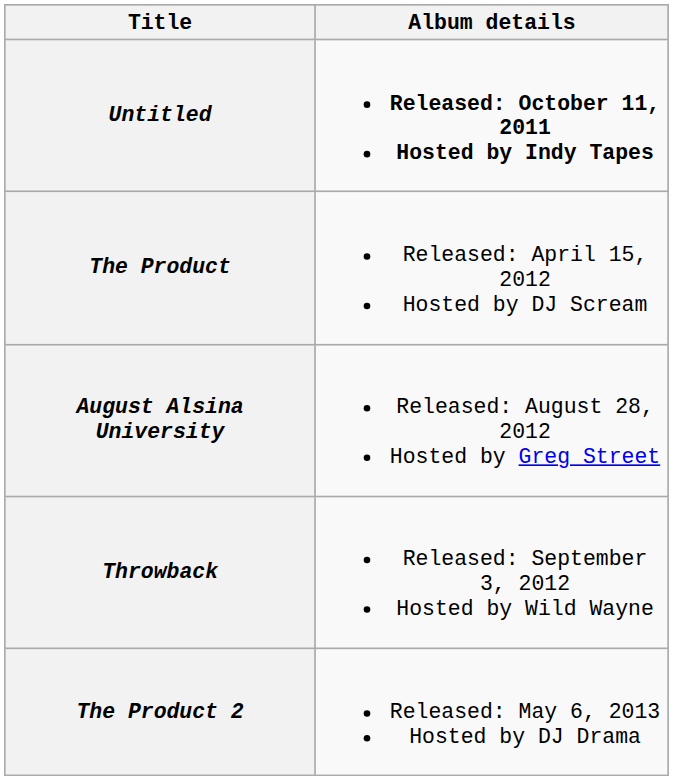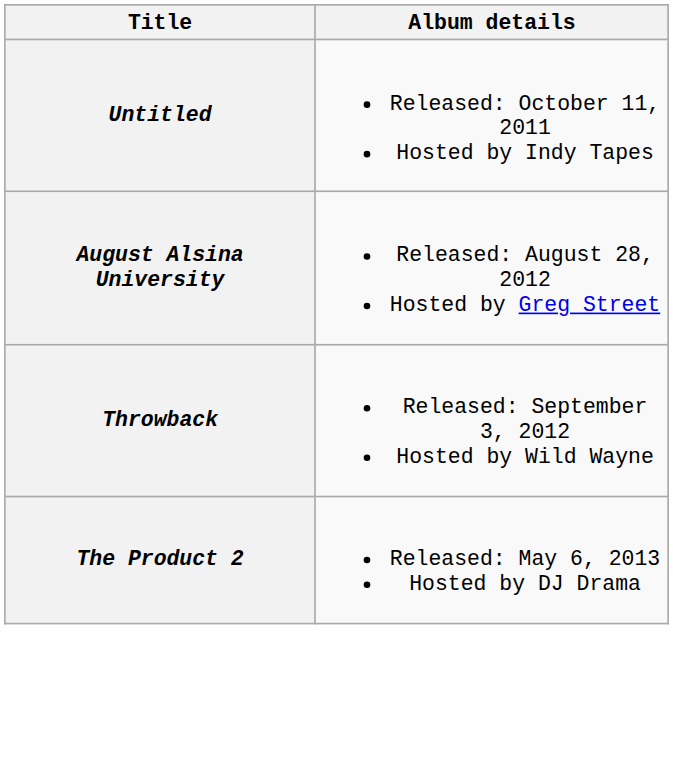 <table class="wikitable plainrowheaders" style="text-align:center;">
 <tr>
 <th scope="col" style="width:14em;">Title</th>
 <th scope="col" style="width:16em;">Album details</th>
 </tr>
 <tr>
 <th scope="row"><em>Untitled</em></th>
-<td><strong><br><ul><li>Released: October 11, 2011</li><li>Hosted by Indy Tapes</li></ul></strong></td>
-</tr>
-<tr>
-<th scope="row"><em>The Product</em></th>
-<td><br><ul><li>Released: April 15, 2012</li><li>Hosted by DJ Scream</li></ul></td>
+<td><br><ul><li>Released: October 11, 2011</li><li>Hosted by Indy Tapes</li></ul></td>
 </tr>
 <tr>
 <th scope="row"><em>August Alsina University</em></th>
 <td><br><ul><li>Released: August 28, 2012</li><li>Hosted by <a href='#'>Greg Street</a></li></ul></td>
 </tr>
 <tr>
 <th scope="row"><em>Throwback</em></th>
 <td><br><ul><li>Released: September 3, 2012</li><li>Hosted by Wild Wayne</li></ul></td>
 </tr>
 <tr>
 <th scope="row"><em>The Product 2</em></th>
 <td><br><ul><li>Released: May 6, 2013</li><li>Hosted by DJ Drama</li></ul></td>
 </tr>
 </table>
